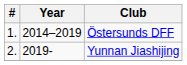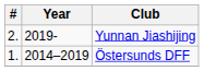 <table class="wikitable">
 <tr>
 <th>#</th>
 <th>Year</th>
 <th>Club</th>
 </tr>
 <tr>
+<td>2.</td>
+<td>2019-</td>
+<td><a href='#'>Yunnan Jiashijing</a></td>
+</tr>
+<tr>
 <td>1.</td>
 <td>2014–2019</td>
 <td><a href='#'>Östersunds DFF</a></td>
 </tr>
 <tr>
-<td>2.</td>
-<td>2019-</td>
-<td><a href='#'>Yunnan Jiashijing</a></td>
-</tr>
-<tr>
 </tr>
 </table>
